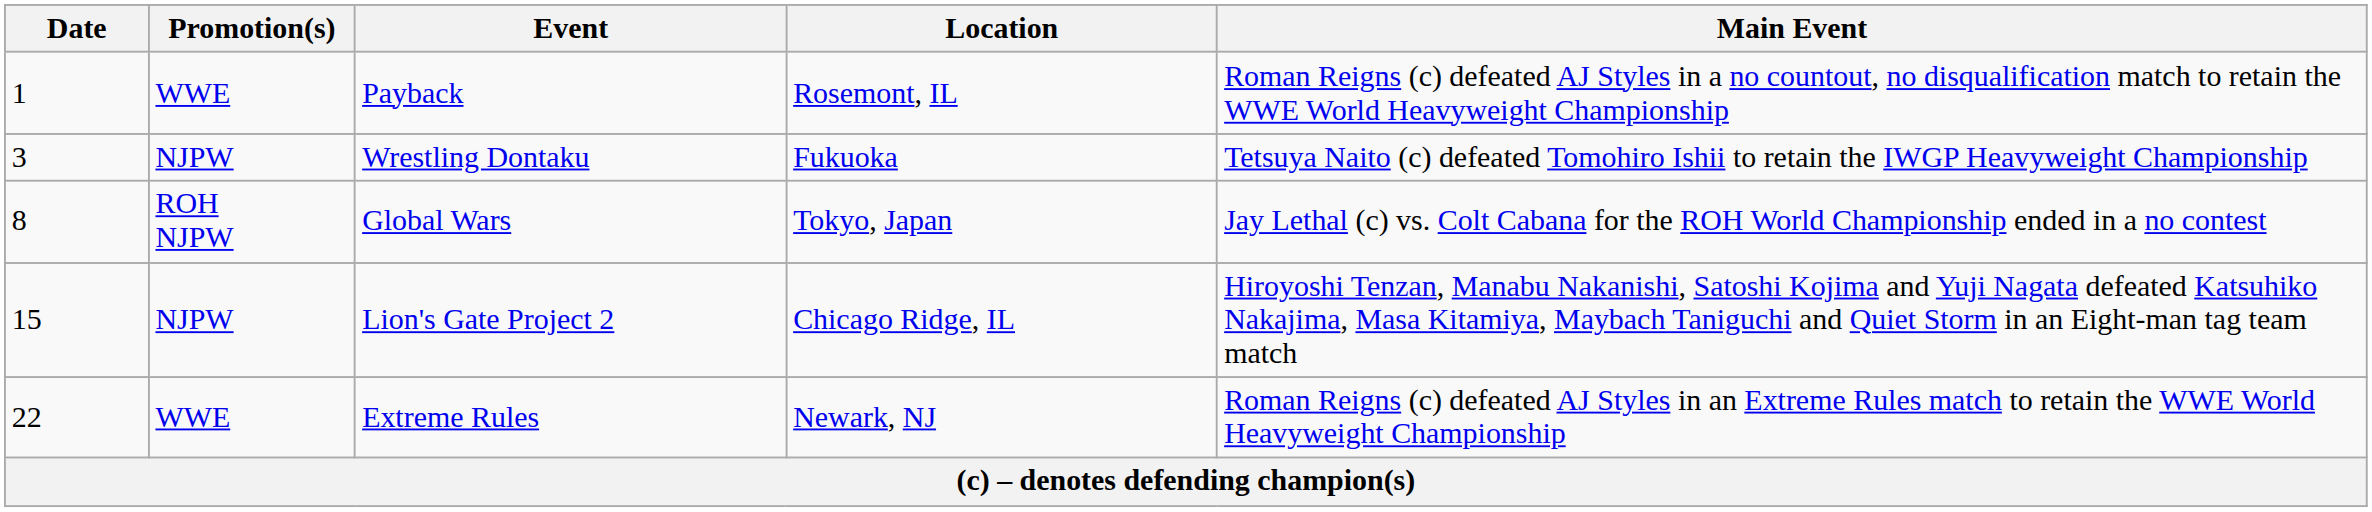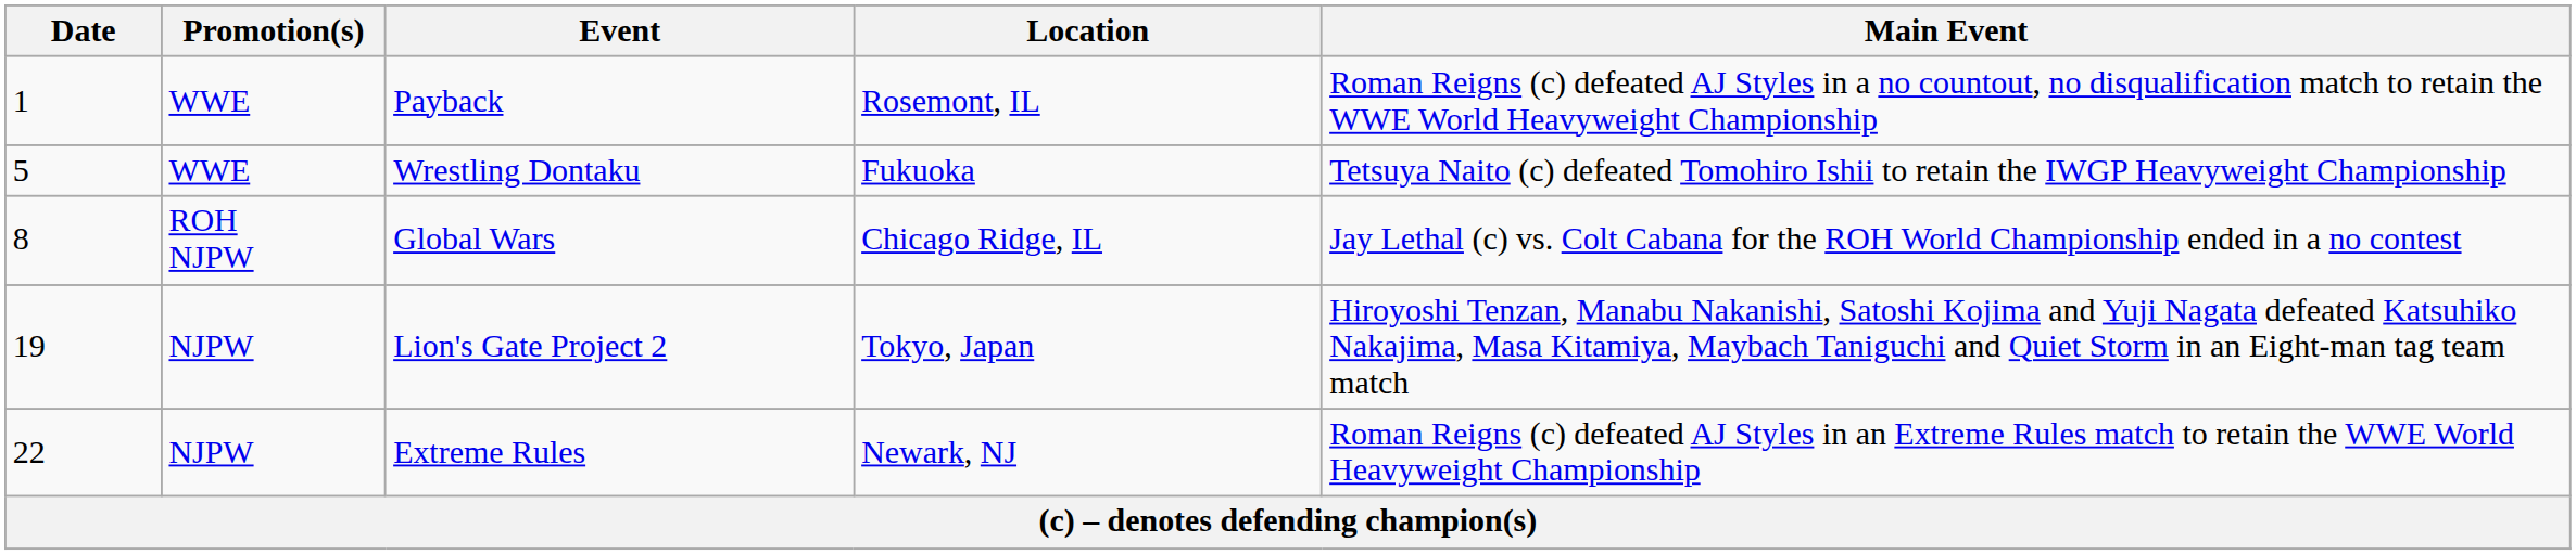 <table class="wikitable" style="width:100%;">
 <tr>
 <th width=5%>Date</th>
 <th width=5%>Promotion(s)</th>
 <th width=15%>Event</th>
 <th width=15%>Location</th>
 <th width=40%>Main Event</th>
 </tr>
 <tr>
 <td>1</td>
 <td><a href='#'>WWE</a></td>
 <td><a href='#'>Payback</a></td>
 <td><a href='#'>Rosemont</a>, <a href='#'>IL</a></td>
 <td><a href='#'>Roman Reigns</a> (c) defeated <a href='#'>AJ Styles</a> in a <a href='#'>no countout</a>, <a href='#'>no disqualification</a> match to retain the <a href='#'>WWE World Heavyweight Championship</a></td>
 </tr>
 <tr>
-<td>3</td>
-<td><a href='#'>NJPW</a></td>
+<td>5</td>
+<td><a href='#'>WWE</a></td>
 <td><a href='#'>Wrestling Dontaku</a></td>
 <td><a href='#'>Fukuoka</a></td>
 <td><a href='#'>Tetsuya Naito</a> (c) defeated <a href='#'>Tomohiro Ishii</a> to retain the <a href='#'>IWGP Heavyweight Championship</a></td>
 </tr>
 <tr>
 <td>8</td>
 <td><a href='#'>ROH</a><br><a href='#'>NJPW</a></td>
 <td><a href='#'>Global Wars</a></td>
-<td><a href='#'>Tokyo</a>, <a href='#'>Japan</a></td>
+<td><a href='#'>Chicago Ridge</a>, <a href='#'>IL</a></td>
 <td><a href='#'>Jay Lethal</a> (c) vs. <a href='#'>Colt Cabana</a> for the <a href='#'>ROH World Championship</a> ended in a <a href='#'>no contest</a></td>
 </tr>
 <tr>
-<td>15</td>
+<td>19</td>
 <td><a href='#'>NJPW</a></td>
 <td><a href='#'>Lion's Gate Project 2</a></td>
-<td><a href='#'>Chicago Ridge</a>, <a href='#'>IL</a></td>
+<td><a href='#'>Tokyo</a>, <a href='#'>Japan</a></td>
 <td><a href='#'>Hiroyoshi Tenzan</a>, <a href='#'>Manabu Nakanishi</a>, <a href='#'>Satoshi Kojima</a> and <a href='#'>Yuji Nagata</a> defeated <a href='#'>Katsuhiko Nakajima</a>, <a href='#'>Masa Kitamiya</a>, <a href='#'>Maybach Taniguchi</a> and <a href='#'>Quiet Storm</a> in an Eight-man tag team match</td>
 </tr>
 <tr>
 <td>22</td>
-<td><a href='#'>WWE</a></td>
+<td><a href='#'>NJPW</a></td>
 <td><a href='#'>Extreme Rules</a></td>
 <td><a href='#'>Newark</a>, <a href='#'>NJ</a></td>
 <td><a href='#'>Roman Reigns</a> (c) defeated <a href='#'>AJ Styles</a> in an <a href='#'>Extreme Rules match</a> to retain the <a href='#'>WWE World Heavyweight Championship</a></td>
 </tr>
 <tr>
 <th colspan="6">(c) – denotes defending champion(s)</th>
 </tr>
 </table>
